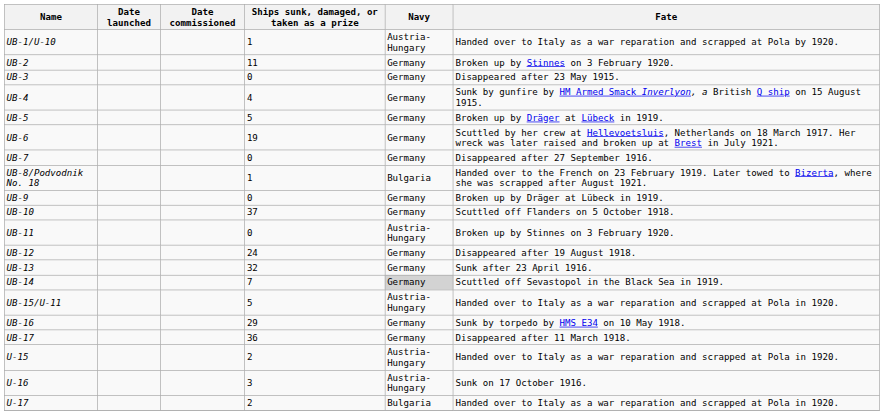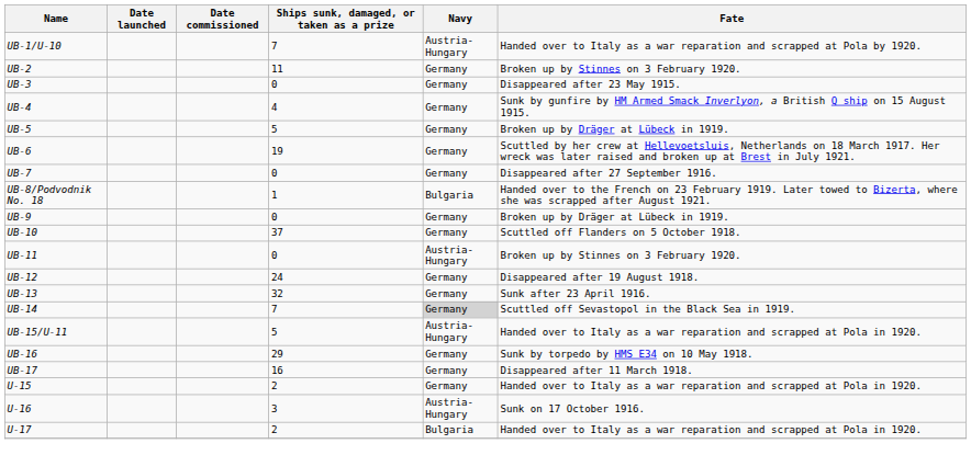 <table class="wikitable sortable" style="text-align:left;">
 <tr>
 <th>Name</th>
 <th>Date launched</th>
 <th>Date commissioned</th>
 <th>Ships sunk, damaged, or taken as a prize</th>
 <th>Navy</th>
 <th>Fate</th>
 </tr>
 <tr>
 <td><em>UB-1/U-10</em></td>
 <td></td>
 <td></td>
-<td>1</td>
+<td>7</td>
 <td>Austria-Hungary</td>
 <td>Handed over to Italy as a war reparation and scrapped at Pola by 1920.</td>
 </tr>
 <tr>
 <td><em>UB-2</em></td>
 <td></td>
 <td></td>
 <td>11</td>
 <td>Germany</td>
 <td>Broken up by <a href='#'>Stinnes</a> on 3 February 1920.</td>
 </tr>
 <tr>
 <td><em>UB-3</em></td>
 <td></td>
 <td></td>
 <td>0</td>
 <td>Germany</td>
 <td>Disappeared after 23 May 1915.</td>
 </tr>
 <tr>
 <td><em>UB-4</em></td>
 <td></td>
 <td></td>
 <td>4</td>
 <td>Germany</td>
 <td>Sunk by gunfire by <a href='#'>HM Armed Smack <em>Inverlyon</em></a><em>, a</em> British <a href='#'>Q ship</a> on 15 August 1915.</td>
 </tr>
 <tr>
 <td><em>UB-5</em></td>
 <td></td>
 <td></td>
 <td>5</td>
 <td>Germany</td>
 <td>Broken up by <a href='#'>Dräger</a> at <a href='#'>Lübeck</a> in 1919.</td>
 </tr>
 <tr>
 <td><em>UB-6</em></td>
 <td></td>
 <td></td>
 <td>19</td>
 <td>Germany</td>
 <td>Scuttled by her crew at <a href='#'>Hellevoetsluis</a>, Netherlands on 18 March 1917. Her wreck was later raised and broken up at <a href='#'>Brest</a> in July 1921.</td>
 </tr>
 <tr>
 <td><em>UB-7</em></td>
 <td></td>
 <td></td>
 <td>0</td>
 <td>Germany</td>
 <td>Disappeared after 27 September 1916.</td>
 </tr>
 <tr>
 <td><em>UB-8/Podvodnik No. 18</em></td>
 <td></td>
 <td></td>
 <td>1</td>
 <td>Bulgaria</td>
 <td>Handed over to the French on 23 February 1919. Later towed to <a href='#'>Bizerta</a>, where she was scrapped after August 1921.</td>
 </tr>
 <tr>
 <td><em>UB-9</em></td>
 <td></td>
 <td></td>
 <td>0</td>
 <td>Germany</td>
 <td>Broken up by Dräger at Lübeck in 1919.</td>
 </tr>
 <tr>
 <td><em>UB-10</em></td>
 <td></td>
 <td></td>
 <td>37</td>
 <td>Germany</td>
 <td>Scuttled off Flanders on 5 October 1918.</td>
 </tr>
 <tr>
 <td><em>UB-11</em></td>
 <td></td>
 <td></td>
 <td>0</td>
 <td>Austria-Hungary</td>
 <td>Broken up by Stinnes on 3 February 1920.</td>
 </tr>
 <tr>
 <td><em>UB-12</em></td>
 <td></td>
 <td></td>
 <td>24</td>
 <td>Germany</td>
 <td>Disappeared after 19 August 1918.</td>
 </tr>
 <tr>
 <td><em>UB-13</em></td>
 <td></td>
 <td></td>
 <td>32</td>
 <td>Germany</td>
 <td>Sunk after 23 April 1916.</td>
 </tr>
 <tr>
 <td><em>UB-14</em></td>
 <td></td>
 <td></td>
 <td>7</td>
 <td style="background: lightgrey;">Germany</td>
 <td>Scuttled off Sevastopol in the Black Sea in 1919.</td>
 </tr>
 <tr>
 <td><em>UB-15/U-11</em></td>
 <td></td>
 <td></td>
 <td>5</td>
 <td>Austria-Hungary</td>
 <td>Handed over to Italy as a war reparation and scrapped at Pola in 1920.</td>
 </tr>
 <tr>
 <td><em>UB-16</em></td>
 <td></td>
 <td></td>
 <td>29</td>
 <td>Germany</td>
 <td>Sunk by torpedo by <a href='#'>HMS E34</a> on 10 May 1918.</td>
 </tr>
 <tr>
 <td><em>UB-17</em></td>
 <td></td>
 <td></td>
-<td>36</td>
+<td>16</td>
 <td>Germany</td>
 <td>Disappeared after 11 March 1918.</td>
 </tr>
 <tr>
 <td><em>U-15</em></td>
 <td></td>
 <td></td>
 <td>2</td>
-<td>Austria-Hungary</td>
+<td>Germany</td>
 <td>Handed over to Italy as a war reparation and scrapped at Pola in 1920.</td>
 </tr>
 <tr>
 <td><em>U-16</em></td>
 <td></td>
 <td></td>
 <td>3</td>
 <td>Austria-Hungary</td>
 <td>Sunk on 17 October 1916.</td>
 </tr>
 <tr>
 <td><em>U-17</em></td>
 <td></td>
 <td></td>
 <td>2</td>
 <td>Bulgaria</td>
 <td>Handed over to Italy as a war reparation and scrapped at Pola in 1920.</td>
 </tr>
 <tr>
 </tr>
 </table>
